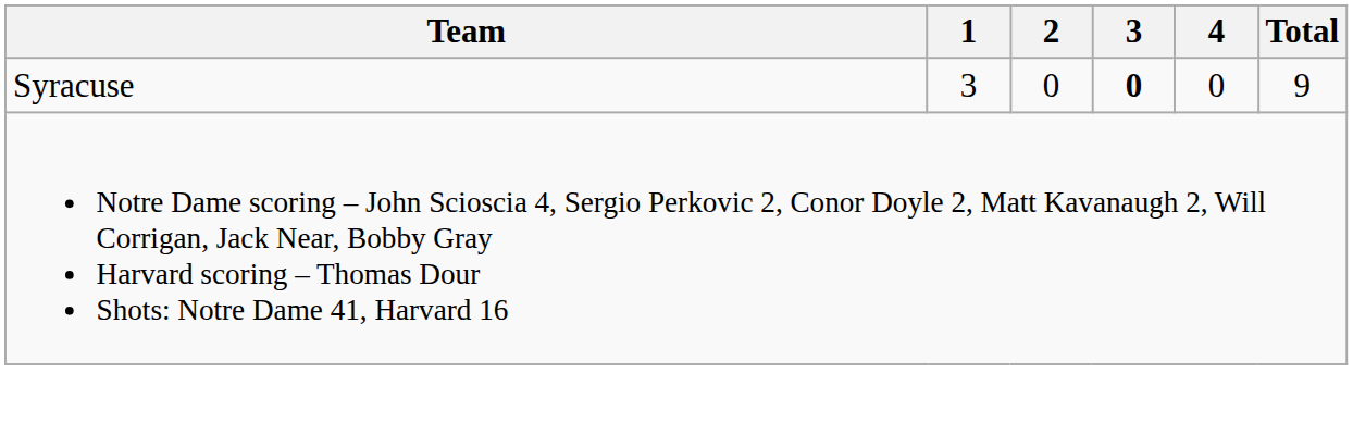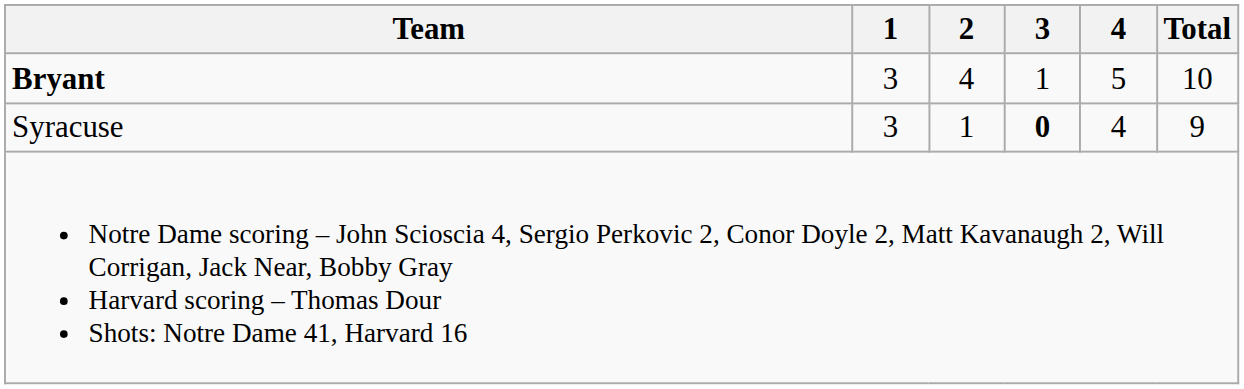 <table class="wikitable" style="text-align:center; max-width:40em">
 <tr>
 <th>Team</th>
 <th style="width:2em">1</th>
 <th style="width:2em">2</th>
 <th style="width:2em">3</th>
 <th style="width:2em">4</th>
 <th style="width:2em">Total</th>
 </tr>
 <tr>
+<td style="text-align:left"><strong>Bryant</strong></td>
+<td>3</td>
+<td>4</td>
+<td>1</td>
+<td>5</td>
+<td>10</td>
+</tr>
+<tr>
 <td style="text-align:left">Syracuse</td>
 <td>3</td>
-<td>0</td>
+<td>1</td>
 <td><strong>0</strong></td>
-<td>0</td>
+<td>4</td>
 <td>9</td>
 </tr>
 <tr>
 <td colspan=6 style="text-align:left; font-size:88%;"><br><ul><li>Notre Dame scoring – John Scioscia 4, Sergio Perkovic 2, Conor Doyle 2, Matt Kavanaugh 2, Will Corrigan, Jack Near, Bobby Gray</li><li>Harvard scoring – Thomas Dour</li><li>Shots: Notre Dame 41, Harvard 16</li></ul></td>
 </tr>
 </table>
